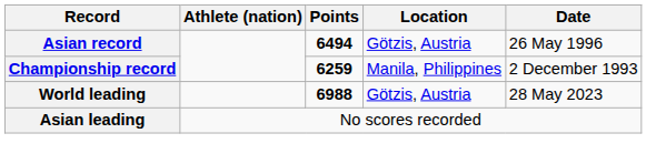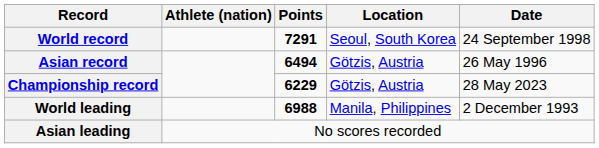 <table class="wikitable">
 <tr>
 <th scope="col">Record</th>
 <th scope="col">Athlete (nation)</th>
 <th scope="col">Points</th>
 <th scope="col">Location</th>
 <th scope="col">Date</th>
+</tr>
+<tr>
+<th scope="row"><a href='#'>World record</a></th>
+<td></td>
+<td align="center"><strong>7291</strong></td>
+<td><a href='#'>Seoul</a>, <a href='#'>South Korea</a></td>
+<td>24 September 1998</td>
 </tr>
 <tr>
 <th scope="row"><a href='#'>Asian record</a></th>
 <td rowspan="2"></td>
 <td align="center"><strong>6494</strong></td>
 <td><a href='#'>Götzis</a>, <a href='#'>Austria</a></td>
 <td>26 May 1996</td>
 </tr>
 <tr>
 <th scope="row"><a href='#'>Championship record</a></th>
-<td align="center"><strong>6259</strong></td>
-<td><a href='#'>Manila</a>, <a href='#'>Philippines</a></td>
-<td>2 December 1993</td>
+<td align="center"><strong>6229</strong></td>
+<td><a href='#'>Götzis</a>, <a href='#'>Austria</a></td>
+<td>28 May 2023</td>
 </tr>
 <tr>
 <th scope="row">World leading</th>
 <td></td>
 <td align="center"><strong>6988</strong></td>
-<td><a href='#'>Götzis</a>, <a href='#'>Austria</a></td>
-<td>28 May 2023</td>
+<td><a href='#'>Manila</a>, <a href='#'>Philippines</a></td>
+<td>2 December 1993</td>
 </tr>
 <tr>
 <th scope="row">Asian leading</th>
 <td colspan="4" align="center">No scores recorded</td>
 </tr>
 </table>
